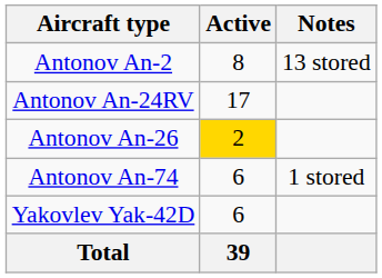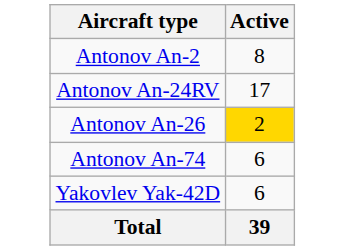 <table class="wikitable sortable" style="margin:auto; border-collapse:collapse; text-align:center">
 <tr>
 <th>Aircraft type</th>
 <th>Active</th>
-<th>Notes</th>
 </tr>
 <tr>
 <td><a href='#'>Antonov An-2</a></td>
 <td>8</td>
-<td>13 stored</td>
 </tr>
 <tr>
 <td><a href='#'>Antonov An-24RV</a></td>
 <td>17</td>
-<td></td>
 </tr>
 <tr>
 <td><a href='#'>Antonov An-26</a></td>
 <td style="background: gold;">2</td>
-<td></td>
 </tr>
 <tr>
 <td><a href='#'>Antonov An-74</a></td>
 <td>6</td>
-<td>1 stored</td>
 </tr>
 <tr>
 <td><a href='#'>Yakovlev Yak-42D</a></td>
 <td>6</td>
-<td></td>
 </tr>
 <tr>
 <th>Total</th>
 <th>39</th>
-<th></th>
 </tr>
 </table>
